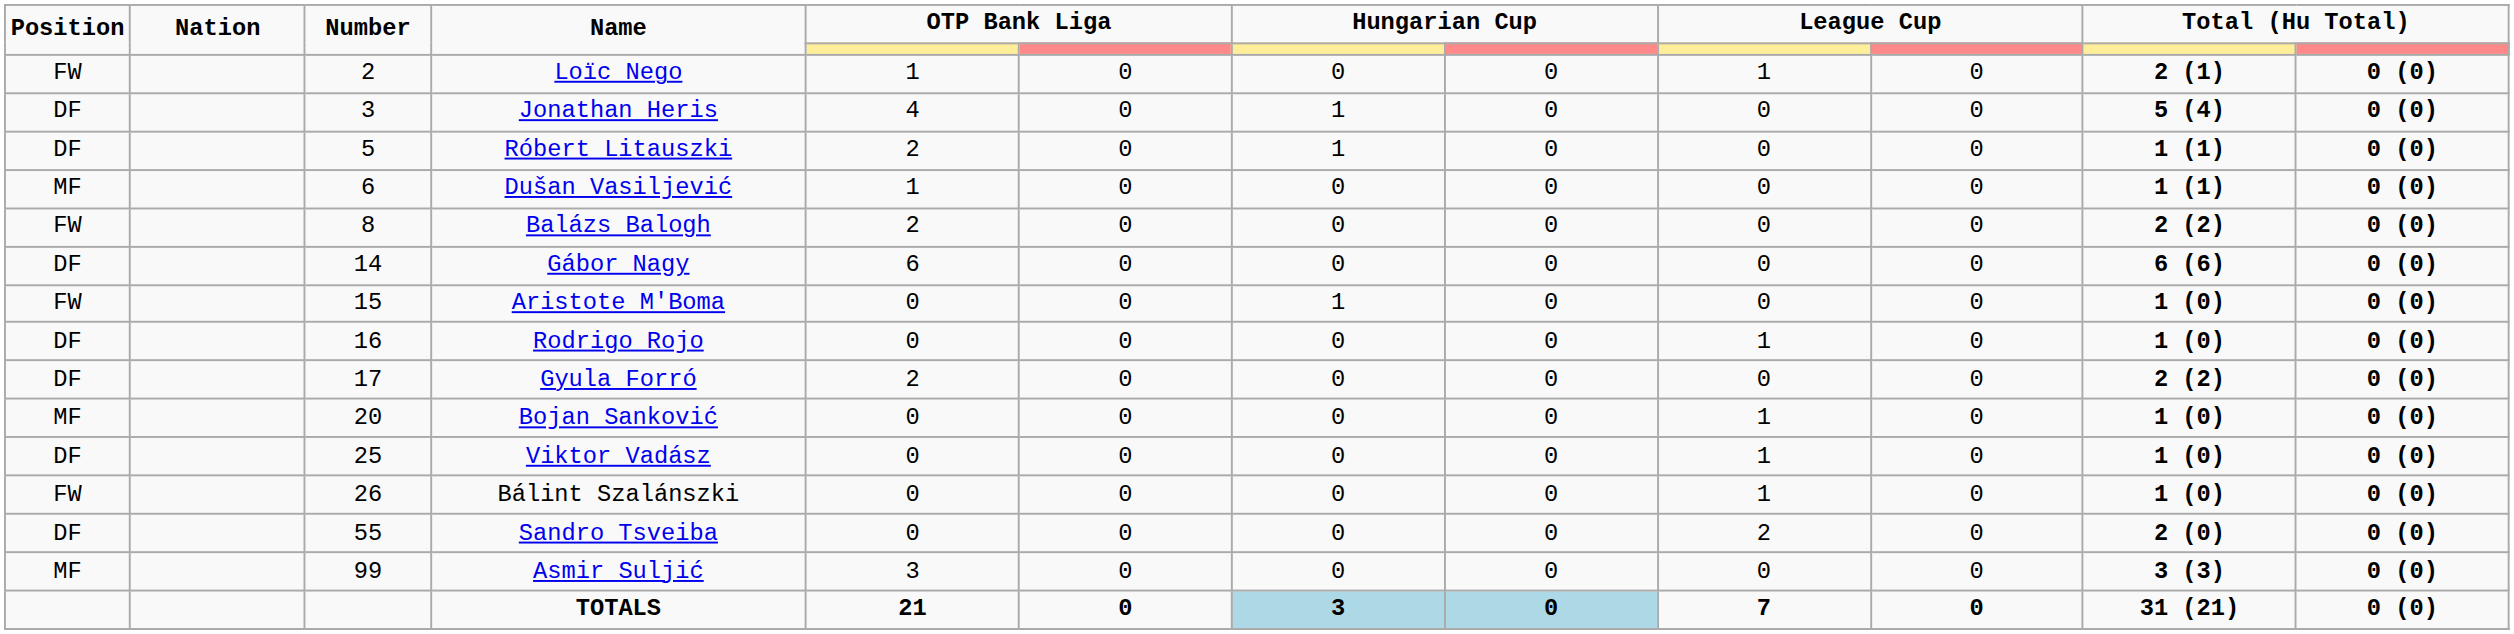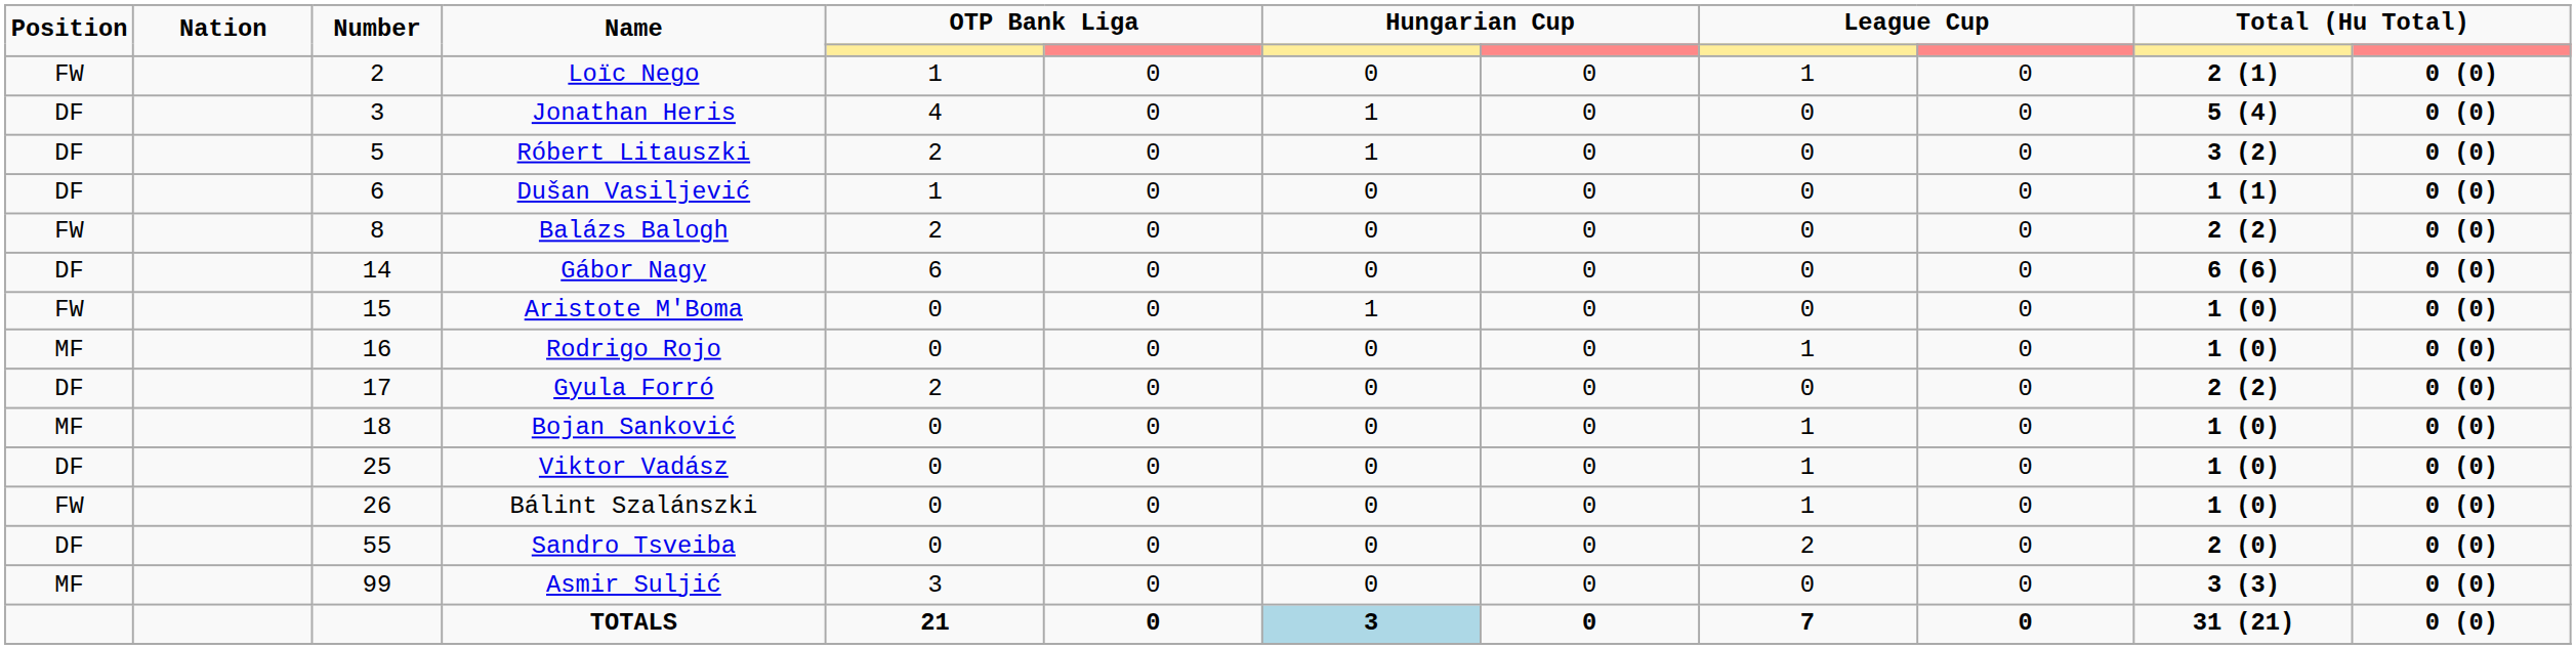 <table class="wikitable" style="font-size: 95%; text-align: center;">
 <tr>
 <td rowspan="2" width="5%" align="center"><strong>Position</strong></td>
 <td rowspan="2" width="7%" align="center"><strong>Nation</strong></td>
 <td rowspan="2" width="5%" align="center"><strong>Number</strong></td>
 <td rowspan="2" width="15%" align="center"><strong>Name</strong></td>
 <td colspan="2" align="center"><strong>OTP Bank Liga</strong></td>
 <td colspan="2" align="center"><strong>Hungarian Cup</strong></td>
 <td colspan="2" align="center"><strong>League Cup</strong></td>
 <td colspan="2" align="center"><strong>Total (Hu Total)</strong></td>
 </tr>
 <tr>
 <th width=60 style="background: #FFEE99"></th>
 <th width=60 style="background: #FF8888"></th>
 <th width=60 style="background: #FFEE99"></th>
 <th width=60 style="background: #FF8888"></th>
 <th width=60 style="background: #FFEE99"></th>
 <th width=60 style="background: #FF8888"></th>
 <th width=60 style="background: #FFEE99"></th>
 <th width=60 style="background: #FF8888"></th>
 </tr>
 <tr>
 <td>FW</td>
 <td></td>
 <td>2</td>
 <td><a href='#'>Loïc Nego</a></td>
 <td>1</td>
 <td>0</td>
 <td>0</td>
 <td>0</td>
 <td>1</td>
 <td>0</td>
 <td><strong>2 (1)</strong></td>
 <td><strong>0 (0)</strong></td>
 </tr>
 <tr>
 <td>DF</td>
 <td></td>
 <td>3</td>
 <td><a href='#'>Jonathan Heris</a></td>
 <td>4</td>
 <td>0</td>
 <td>1</td>
 <td>0</td>
 <td>0</td>
 <td>0</td>
 <td><strong>5 (4)</strong></td>
 <td><strong>0 (0)</strong></td>
 </tr>
 <tr>
 <td>DF</td>
 <td></td>
 <td>5</td>
 <td><a href='#'>Róbert Litauszki</a></td>
 <td>2</td>
 <td>0</td>
 <td>1</td>
 <td>0</td>
 <td>0</td>
 <td>0</td>
-<td><strong>1 (1)</strong></td>
+<td><strong>3 (2)</strong></td>
 <td><strong>0 (0)</strong></td>
 </tr>
 <tr>
-<td>MF</td>
+<td>DF</td>
 <td></td>
 <td>6</td>
 <td><a href='#'>Dušan Vasiljević</a></td>
 <td>1</td>
 <td>0</td>
 <td>0</td>
 <td>0</td>
 <td>0</td>
 <td>0</td>
 <td><strong>1 (1)</strong></td>
 <td><strong>0 (0)</strong></td>
 </tr>
 <tr>
 <td>FW</td>
 <td></td>
 <td>8</td>
 <td><a href='#'>Balázs Balogh</a></td>
 <td>2</td>
 <td>0</td>
 <td>0</td>
 <td>0</td>
 <td>0</td>
 <td>0</td>
 <td><strong>2 (2)</strong></td>
 <td><strong>0 (0)</strong></td>
 </tr>
 <tr>
 <td>DF</td>
 <td></td>
 <td>14</td>
 <td><a href='#'>Gábor Nagy</a></td>
 <td>6</td>
 <td>0</td>
 <td>0</td>
 <td>0</td>
 <td>0</td>
 <td>0</td>
 <td><strong>6 (6)</strong></td>
 <td><strong>0 (0)</strong></td>
 </tr>
 <tr>
 <td>FW</td>
 <td></td>
 <td>15</td>
 <td><a href='#'>Aristote M'Boma</a></td>
 <td>0</td>
 <td>0</td>
 <td>1</td>
 <td>0</td>
 <td>0</td>
 <td>0</td>
 <td><strong>1 (0)</strong></td>
 <td><strong>0 (0)</strong></td>
 </tr>
 <tr>
-<td>DF</td>
+<td>MF</td>
 <td></td>
 <td>16</td>
 <td><a href='#'>Rodrigo Rojo</a></td>
 <td>0</td>
 <td>0</td>
 <td>0</td>
 <td>0</td>
 <td>1</td>
 <td>0</td>
 <td><strong>1 (0)</strong></td>
 <td><strong>0 (0)</strong></td>
 </tr>
 <tr>
 <td>DF</td>
 <td></td>
 <td>17</td>
 <td><a href='#'>Gyula Forró</a></td>
 <td>2</td>
 <td>0</td>
 <td>0</td>
 <td>0</td>
 <td>0</td>
 <td>0</td>
 <td><strong>2 (2)</strong></td>
 <td><strong>0 (0)</strong></td>
 </tr>
 <tr>
 <td>MF</td>
 <td></td>
-<td>20</td>
+<td>18</td>
 <td><a href='#'>Bojan Sanković</a></td>
 <td>0</td>
 <td>0</td>
 <td>0</td>
 <td>0</td>
 <td>1</td>
 <td>0</td>
 <td><strong>1 (0)</strong></td>
 <td><strong>0 (0)</strong></td>
 </tr>
 <tr>
 <td>DF</td>
 <td></td>
 <td>25</td>
 <td><a href='#'>Viktor Vadász</a></td>
 <td>0</td>
 <td>0</td>
 <td>0</td>
 <td>0</td>
 <td>1</td>
 <td>0</td>
 <td><strong>1 (0)</strong></td>
 <td><strong>0 (0)</strong></td>
 </tr>
 <tr>
 <td>FW</td>
 <td></td>
 <td>26</td>
 <td>Bálint Szalánszki</td>
 <td>0</td>
 <td>0</td>
 <td>0</td>
 <td>0</td>
 <td>1</td>
 <td>0</td>
 <td><strong>1 (0)</strong></td>
 <td><strong>0 (0)</strong></td>
 </tr>
 <tr>
 <td>DF</td>
 <td></td>
 <td>55</td>
 <td><a href='#'>Sandro Tsveiba</a></td>
 <td>0</td>
 <td>0</td>
 <td>0</td>
 <td>0</td>
 <td>2</td>
 <td>0</td>
 <td><strong>2 (0)</strong></td>
 <td><strong>0 (0)</strong></td>
 </tr>
 <tr>
 <td>MF</td>
 <td></td>
 <td>99</td>
 <td><a href='#'>Asmir Suljić</a></td>
 <td>3</td>
 <td>0</td>
 <td>0</td>
 <td>0</td>
 <td>0</td>
 <td>0</td>
 <td><strong>3 (3)</strong></td>
 <td><strong>0 (0)</strong></td>
 </tr>
 <tr>
 <td></td>
 <td></td>
 <td></td>
 <td><strong>TOTALS</strong></td>
 <td><strong>21</strong></td>
 <td><strong>0</strong></td>
 <td style="background: lightblue;"><strong>3</strong></td>
-<td style="background: lightblue;"><strong>0</strong></td>
+<td><strong>0</strong></td>
 <td><strong>7</strong></td>
 <td><strong>0</strong></td>
 <td><strong>31 (21)</strong></td>
 <td><strong>0 (0)</strong></td>
 </tr>
 <tr>
 </tr>
 </table>
